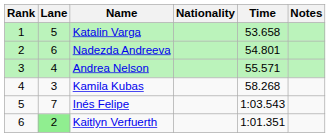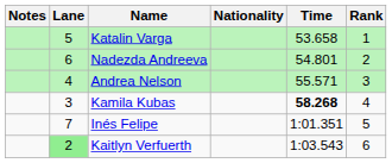 <table class="wikitable" style="text-align:center;">
 <tr>
-<th>Rank</th>
+<th>Notes</th>
 <th>Lane</th>
 <th>Name</th>
 <th>Nationality</th>
 <th>Time</th>
-<th>Notes</th>
+<th>Rank</th>
 </tr>
 <tr bgcolor=bbf3bb>
-<td>1</td>
+<td></td>
 <td>5</td>
 <td align=left><a href='#'>Katalin Varga</a></td>
 <td align=left></td>
 <td>53.658</td>
-<td></td>
+<td>1</td>
 </tr>
 <tr bgcolor=bbf3bb>
-<td>2</td>
+<td></td>
 <td>6</td>
 <td align=left><a href='#'>Nadezda Andreeva</a></td>
 <td align=left></td>
 <td>54.801</td>
-<td></td>
+<td>2</td>
 </tr>
 <tr bgcolor=bbf3bb>
-<td>3</td>
+<td></td>
 <td>4</td>
 <td align=left><a href='#'>Andrea Nelson</a></td>
 <td align=left></td>
 <td>55.571</td>
-<td></td>
+<td>3</td>
 </tr>
 <tr>
-<td>4</td>
+<td></td>
 <td>3</td>
 <td align=left><a href='#'>Kamila Kubas</a></td>
 <td align=left></td>
-<td>58.268</td>
-<td></td>
+<td><strong>58.268</strong></td>
+<td>4</td>
 </tr>
 <tr>
-<td>5</td>
+<td></td>
 <td>7</td>
 <td align=left><a href='#'>Inés Felipe</a></td>
 <td align=left></td>
-<td>1:03.543</td>
-<td></td>
+<td>1:01.351</td>
+<td>5</td>
 </tr>
 <tr>
-<td>6</td>
+<td></td>
 <td style="background: lightgreen;">2</td>
 <td align=left><a href='#'>Kaitlyn Verfuerth</a></td>
 <td align=left></td>
-<td>1:01.351</td>
-<td></td>
+<td>1:03.543</td>
+<td>6</td>
 </tr>
 </table>
